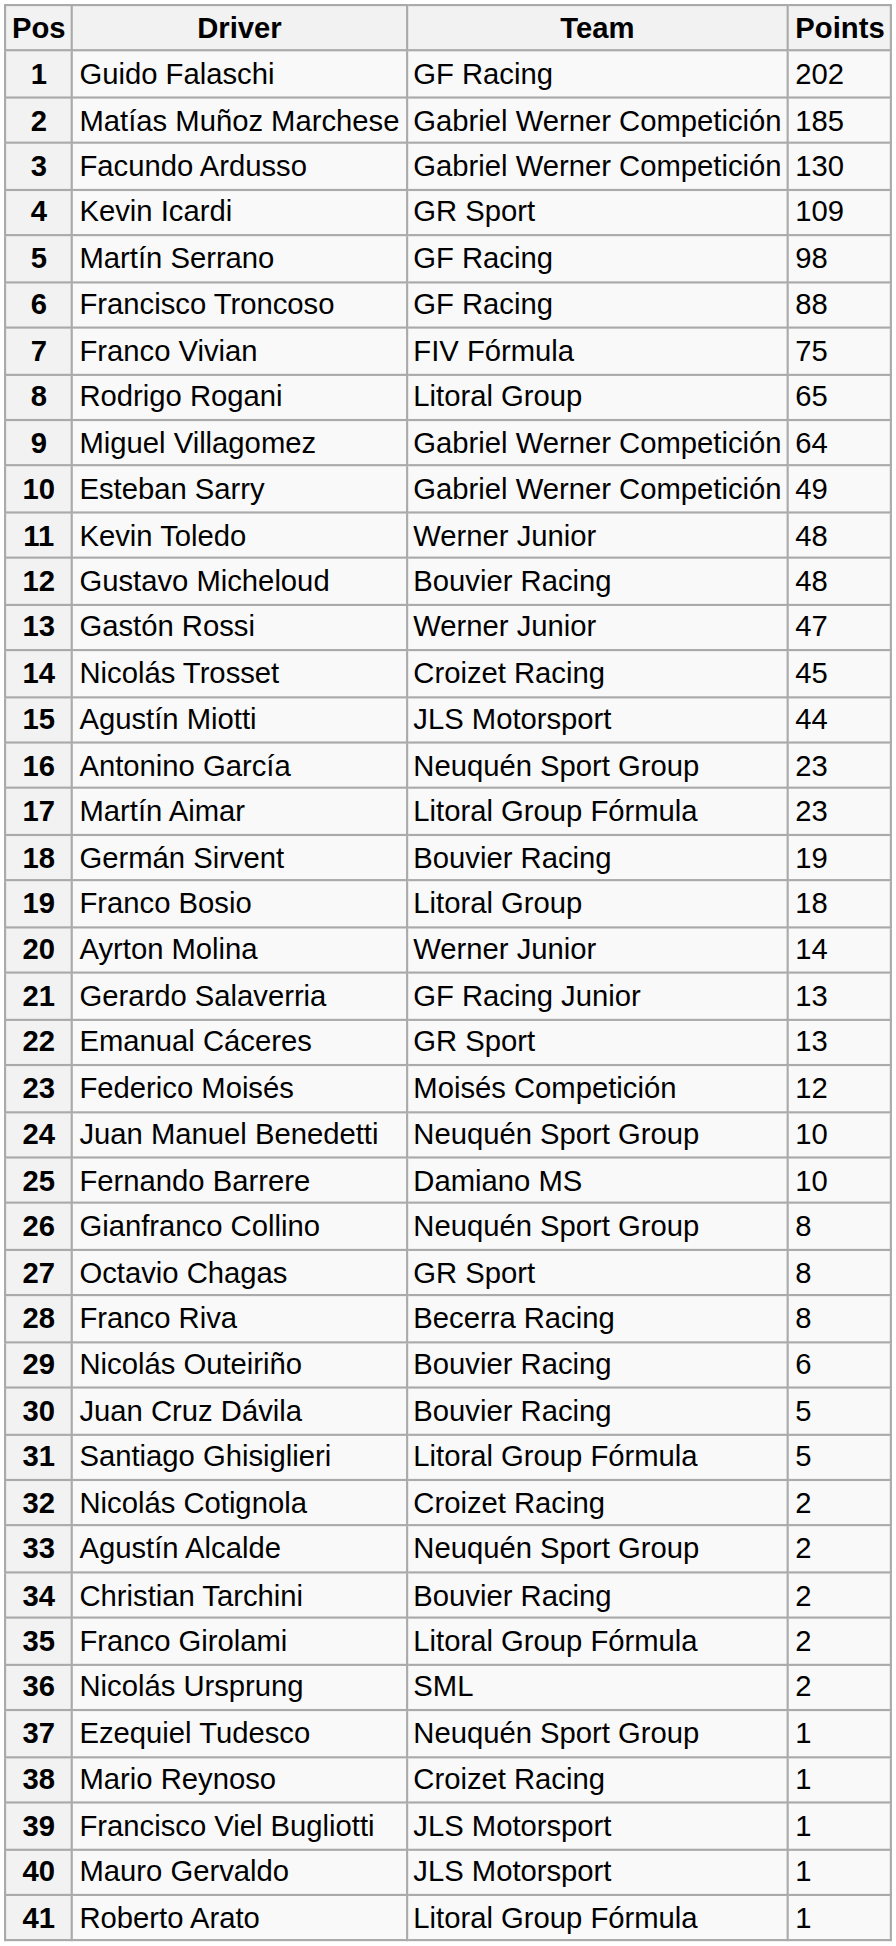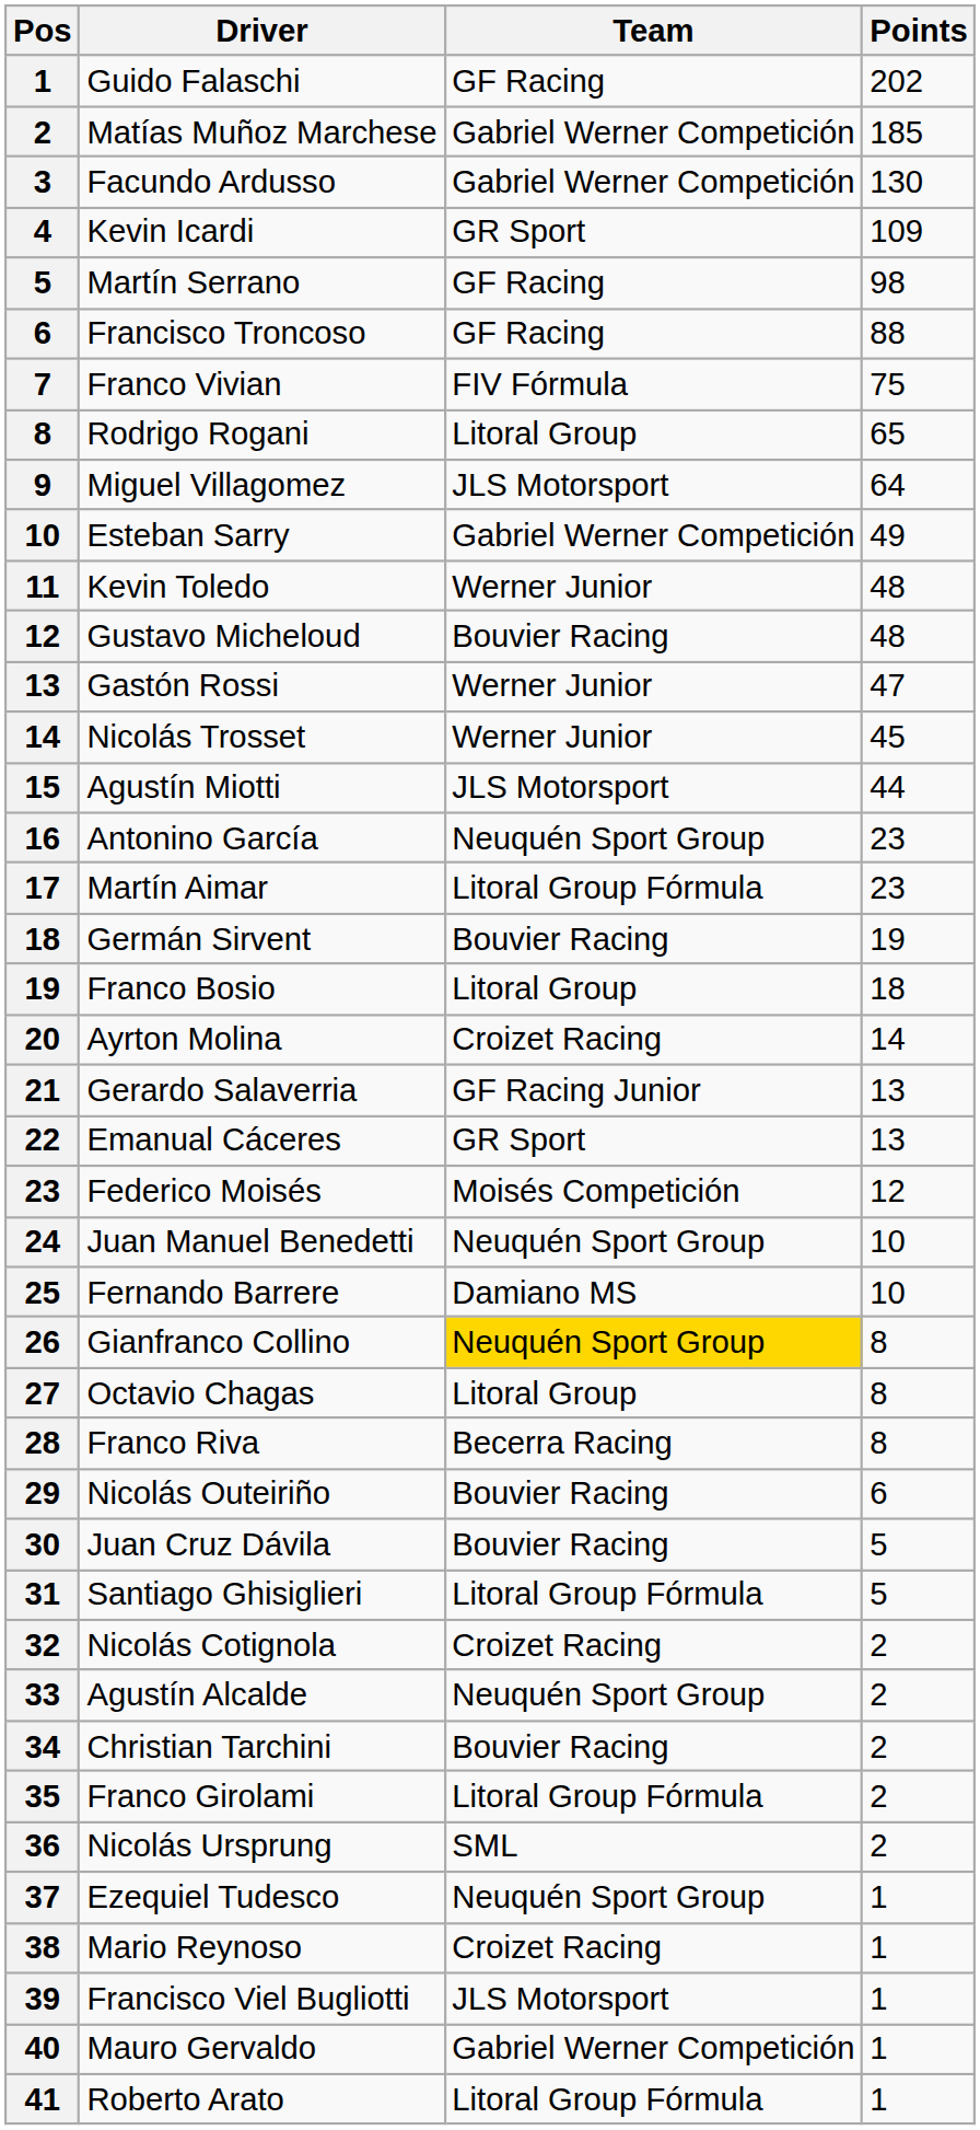 <table class="wikitable" style="font-size:85%">
 <tr>
 <th>Pos</th>
 <th>Driver</th>
 <th>Team</th>
 <th>Points</th>
 </tr>
 <tr>
 <th>1</th>
 <td> Guido Falaschi</td>
 <td>GF Racing</td>
 <td>202</td>
 </tr>
 <tr>
 <th>2</th>
 <td> Matías Muñoz Marchese</td>
 <td>Gabriel Werner Competición</td>
 <td>185</td>
 </tr>
 <tr>
 <th>3</th>
 <td> Facundo Ardusso</td>
 <td>Gabriel Werner Competición</td>
 <td>130</td>
 </tr>
 <tr>
 <th>4</th>
 <td> Kevin Icardi</td>
 <td>GR Sport</td>
 <td>109</td>
 </tr>
 <tr>
 <th>5</th>
 <td> Martín Serrano</td>
 <td>GF Racing</td>
 <td>98</td>
 </tr>
 <tr>
 <th>6</th>
 <td> Francisco Troncoso</td>
 <td>GF Racing</td>
 <td>88</td>
 </tr>
 <tr>
 <th>7</th>
 <td> Franco Vivian</td>
 <td>FIV Fórmula</td>
 <td>75</td>
 </tr>
 <tr>
 <th>8</th>
 <td> Rodrigo Rogani</td>
 <td>Litoral Group</td>
 <td>65</td>
 </tr>
 <tr>
 <th>9</th>
 <td> Miguel Villagomez</td>
-<td>Gabriel Werner Competición</td>
+<td>JLS Motorsport</td>
 <td>64</td>
 </tr>
 <tr>
 <th>10</th>
 <td> Esteban Sarry</td>
 <td>Gabriel Werner Competición</td>
 <td>49</td>
 </tr>
 <tr>
 <th>11</th>
 <td> Kevin Toledo</td>
 <td>Werner Junior</td>
 <td>48</td>
 </tr>
 <tr>
 <th>12</th>
 <td> Gustavo Micheloud</td>
 <td>Bouvier Racing</td>
 <td>48</td>
 </tr>
 <tr>
 <th>13</th>
 <td> Gastón Rossi</td>
 <td>Werner Junior</td>
 <td>47</td>
 </tr>
 <tr>
 <th>14</th>
 <td> Nicolás Trosset</td>
-<td>Croizet Racing</td>
+<td>Werner Junior</td>
 <td>45</td>
 </tr>
 <tr>
 <th>15</th>
 <td> Agustín Miotti</td>
 <td>JLS Motorsport</td>
 <td>44</td>
 </tr>
 <tr>
 <th>16</th>
 <td> Antonino García</td>
 <td>Neuquén Sport Group</td>
 <td>23</td>
 </tr>
 <tr>
 <th>17</th>
 <td> Martín Aimar</td>
 <td>Litoral Group Fórmula</td>
 <td>23</td>
 </tr>
 <tr>
 <th>18</th>
 <td> Germán Sirvent</td>
 <td>Bouvier Racing</td>
 <td>19</td>
 </tr>
 <tr>
 <th>19</th>
 <td> Franco Bosio</td>
 <td>Litoral Group</td>
 <td>18</td>
 </tr>
 <tr>
 <th>20</th>
 <td> Ayrton Molina</td>
-<td>Werner Junior</td>
+<td>Croizet Racing</td>
 <td>14</td>
 </tr>
 <tr>
 <th>21</th>
 <td> Gerardo Salaverria</td>
 <td>GF Racing Junior</td>
 <td>13</td>
 </tr>
 <tr>
 <th>22</th>
 <td> Emanual Cáceres</td>
 <td>GR Sport</td>
 <td>13</td>
 </tr>
 <tr>
 <th>23</th>
 <td> Federico Moisés</td>
 <td>Moisés Competición</td>
 <td>12</td>
 </tr>
 <tr>
 <th>24</th>
 <td> Juan Manuel Benedetti</td>
 <td>Neuquén Sport Group</td>
 <td>10</td>
 </tr>
 <tr>
 <th>25</th>
 <td> Fernando Barrere</td>
 <td>Damiano MS</td>
 <td>10</td>
 </tr>
 <tr>
 <th>26</th>
 <td> Gianfranco Collino</td>
-<td>Neuquén Sport Group</td>
+<td style="background: gold;">Neuquén Sport Group</td>
 <td>8</td>
 </tr>
 <tr>
 <th>27</th>
 <td> Octavio Chagas</td>
-<td>GR Sport</td>
+<td>Litoral Group</td>
 <td>8</td>
 </tr>
 <tr>
 <th>28</th>
 <td> Franco Riva</td>
 <td>Becerra Racing</td>
 <td>8</td>
 </tr>
 <tr>
 <th>29</th>
 <td> Nicolás Outeiriño</td>
 <td>Bouvier Racing</td>
 <td>6</td>
 </tr>
 <tr>
 <th>30</th>
 <td> Juan Cruz Dávila</td>
 <td>Bouvier Racing</td>
 <td>5</td>
 </tr>
 <tr>
 <th>31</th>
 <td> Santiago Ghisiglieri</td>
 <td>Litoral Group Fórmula</td>
 <td>5</td>
 </tr>
 <tr>
 <th>32</th>
 <td> Nicolás Cotignola</td>
 <td>Croizet Racing</td>
 <td>2</td>
 </tr>
 <tr>
 <th>33</th>
 <td> Agustín Alcalde</td>
 <td>Neuquén Sport Group</td>
 <td>2</td>
 </tr>
 <tr>
 <th>34</th>
 <td> Christian Tarchini</td>
 <td>Bouvier Racing</td>
 <td>2</td>
 </tr>
 <tr>
 <th>35</th>
 <td> Franco Girolami</td>
 <td>Litoral Group Fórmula</td>
 <td>2</td>
 </tr>
 <tr>
 <th>36</th>
 <td> Nicolás Ursprung</td>
 <td>SML</td>
 <td>2</td>
 </tr>
 <tr>
 <th>37</th>
 <td> Ezequiel Tudesco</td>
 <td>Neuquén Sport Group</td>
 <td>1</td>
 </tr>
 <tr>
 <th>38</th>
 <td> Mario Reynoso</td>
 <td>Croizet Racing</td>
 <td>1</td>
 </tr>
 <tr>
 <th>39</th>
 <td> Francisco Viel Bugliotti</td>
 <td>JLS Motorsport</td>
 <td>1</td>
 </tr>
 <tr>
 <th>40</th>
 <td> Mauro Gervaldo</td>
-<td>JLS Motorsport</td>
+<td>Gabriel Werner Competición</td>
 <td>1</td>
 </tr>
 <tr>
 <th>41</th>
 <td> Roberto Arato</td>
 <td>Litoral Group Fórmula</td>
 <td>1</td>
 </tr>
 </table>
